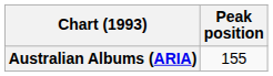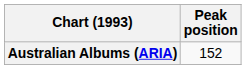 <table class="wikitable plainrowheaders">
 <tr>
 <th scope="col">Chart (1993)</th>
 <th scope="col">Peak<br>position</th>
 </tr>
 <tr>
 <th scope="row">Australian Albums (<a href='#'>ARIA</a>)</th>
-<td align="center">155</td>
+<td align="center">152</td>
 </tr>
 </table>
